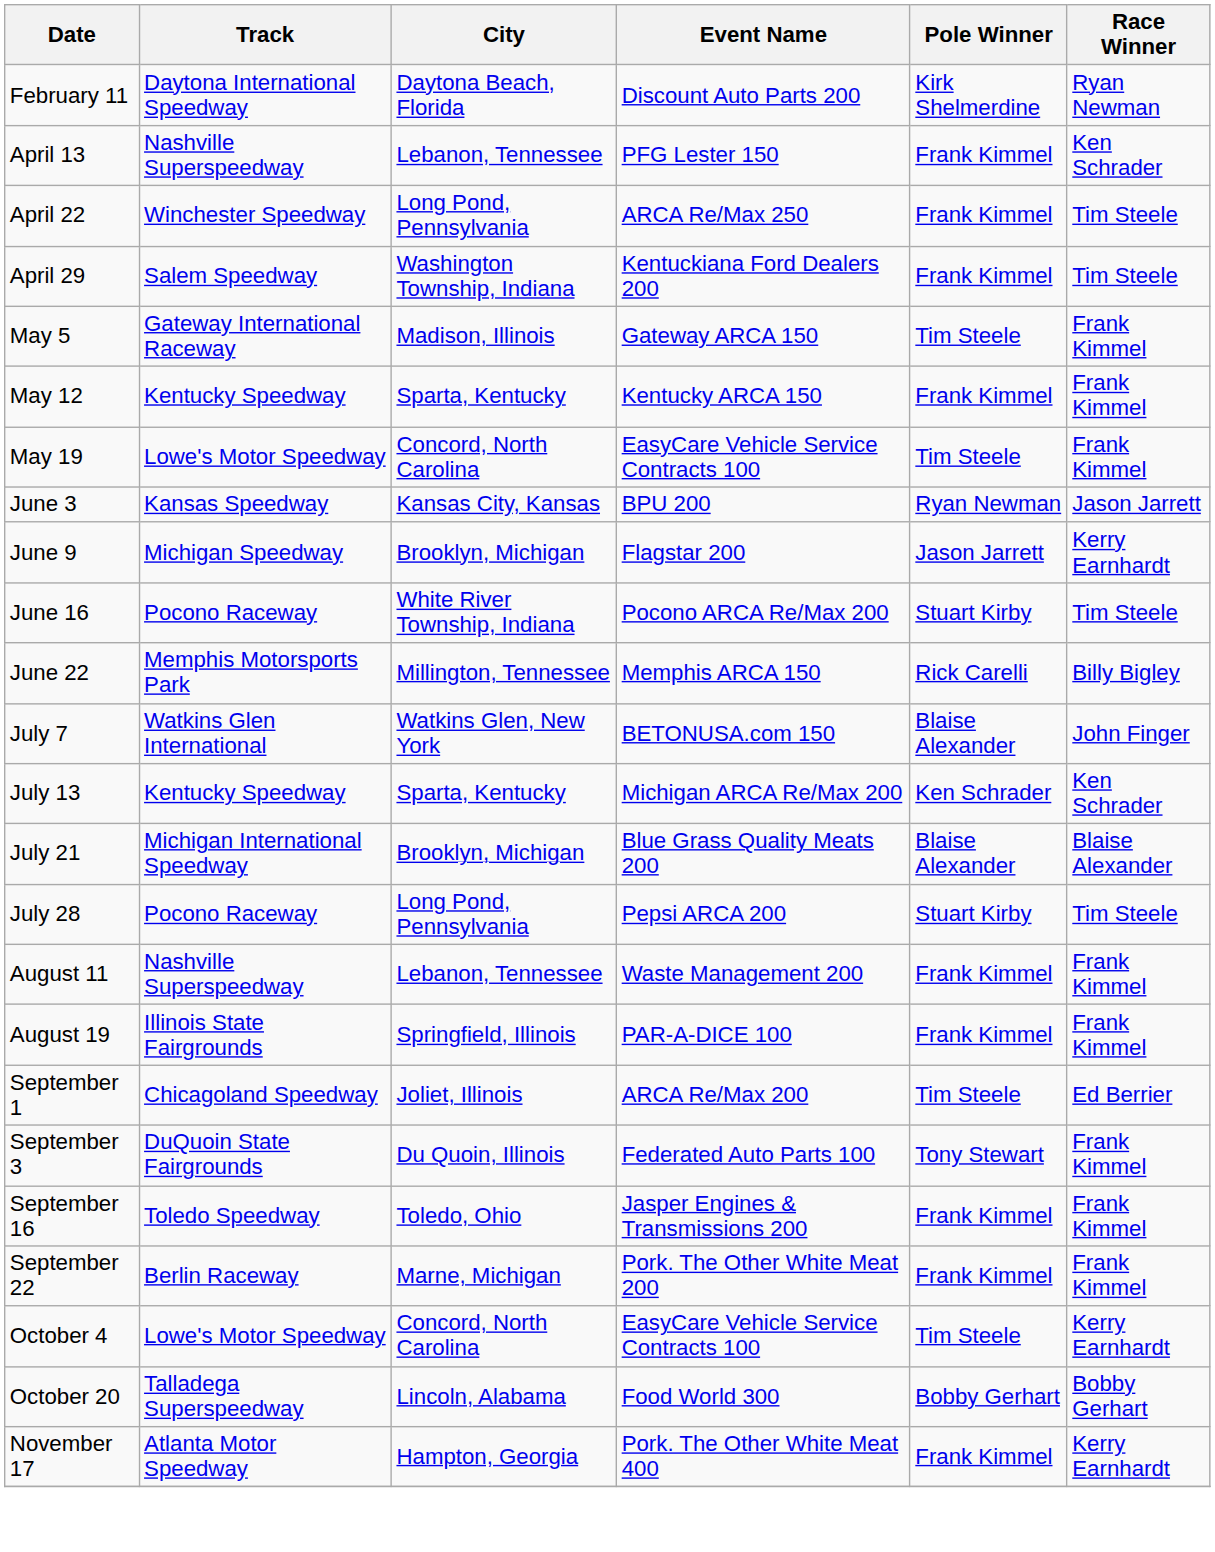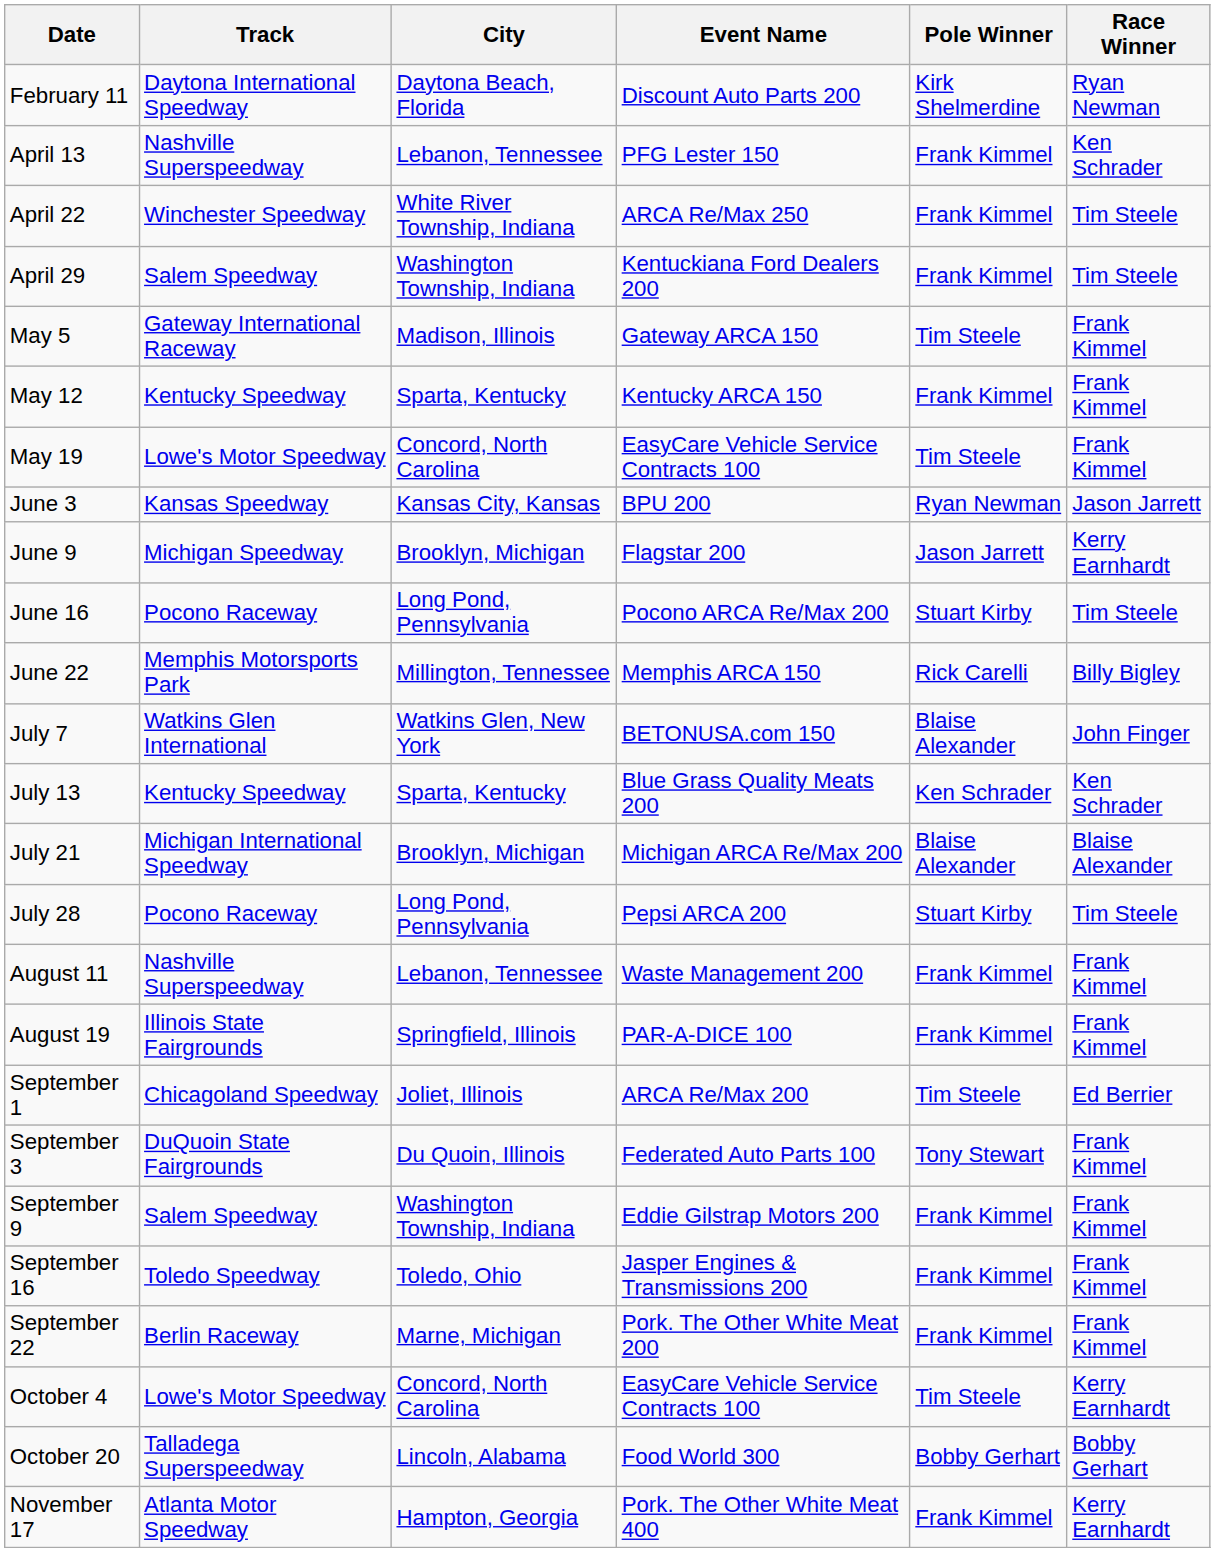 <table class="wikitable">
 <tr>
 <th>Date</th>
 <th>Track</th>
 <th>City</th>
 <th>Event Name</th>
 <th>Pole Winner</th>
 <th>Race Winner</th>
 </tr>
 <tr>
 <td>February 11</td>
 <td><a href='#'>Daytona International Speedway</a></td>
 <td><a href='#'>Daytona Beach, Florida</a></td>
 <td><a href='#'>Discount Auto Parts 200</a></td>
 <td><a href='#'>Kirk Shelmerdine</a></td>
 <td><a href='#'>Ryan Newman</a></td>
 </tr>
 <tr>
 <td>April 13</td>
 <td><a href='#'>Nashville Superspeedway</a></td>
 <td><a href='#'>Lebanon, Tennessee</a></td>
 <td><a href='#'>PFG Lester 150</a></td>
 <td><a href='#'>Frank Kimmel</a></td>
 <td><a href='#'>Ken Schrader</a></td>
 </tr>
 <tr>
 <td>April 22</td>
 <td><a href='#'>Winchester Speedway</a></td>
-<td><a href='#'>Long Pond, Pennsylvania</a></td>
+<td><a href='#'>White River Township, Indiana</a></td>
 <td><a href='#'>ARCA Re/Max 250</a></td>
 <td><a href='#'>Frank Kimmel</a></td>
 <td><a href='#'>Tim Steele</a></td>
 </tr>
 <tr>
 <td>April 29</td>
 <td><a href='#'>Salem Speedway</a></td>
 <td><a href='#'>Washington Township, Indiana</a></td>
 <td><a href='#'>Kentuckiana Ford Dealers 200</a></td>
 <td><a href='#'>Frank Kimmel</a></td>
 <td><a href='#'>Tim Steele</a></td>
 </tr>
 <tr>
 <td>May 5</td>
 <td><a href='#'>Gateway International Raceway</a></td>
 <td><a href='#'>Madison, Illinois</a></td>
 <td><a href='#'>Gateway ARCA 150</a></td>
 <td><a href='#'>Tim Steele</a></td>
 <td><a href='#'>Frank Kimmel</a></td>
 </tr>
 <tr>
 <td>May 12</td>
 <td><a href='#'>Kentucky Speedway</a></td>
 <td><a href='#'>Sparta, Kentucky</a></td>
 <td><a href='#'>Kentucky ARCA 150</a></td>
 <td><a href='#'>Frank Kimmel</a></td>
 <td><a href='#'>Frank Kimmel</a></td>
 </tr>
 <tr>
 <td>May 19</td>
 <td><a href='#'>Lowe's Motor Speedway</a></td>
 <td><a href='#'>Concord, North Carolina</a></td>
 <td><a href='#'>EasyCare Vehicle Service Contracts 100</a></td>
 <td><a href='#'>Tim Steele</a></td>
 <td><a href='#'>Frank Kimmel</a></td>
 </tr>
 <tr>
 <td>June 3</td>
 <td><a href='#'>Kansas Speedway</a></td>
 <td><a href='#'>Kansas City, Kansas</a></td>
 <td><a href='#'>BPU 200</a></td>
 <td><a href='#'>Ryan Newman</a></td>
 <td><a href='#'>Jason Jarrett</a></td>
 </tr>
 <tr>
 <td>June 9</td>
 <td><a href='#'>Michigan Speedway</a></td>
 <td><a href='#'>Brooklyn, Michigan</a></td>
 <td><a href='#'>Flagstar 200</a></td>
 <td><a href='#'>Jason Jarrett</a></td>
 <td><a href='#'>Kerry Earnhardt</a></td>
 </tr>
 <tr>
 <td>June 16</td>
 <td><a href='#'>Pocono Raceway</a></td>
-<td><a href='#'>White River Township, Indiana</a></td>
+<td><a href='#'>Long Pond, Pennsylvania</a></td>
 <td><a href='#'>Pocono ARCA Re/Max 200</a></td>
 <td><a href='#'>Stuart Kirby</a></td>
 <td><a href='#'>Tim Steele</a></td>
 </tr>
 <tr>
 <td>June 22</td>
 <td><a href='#'>Memphis Motorsports Park</a></td>
 <td><a href='#'>Millington, Tennessee</a></td>
 <td><a href='#'>Memphis ARCA 150</a></td>
 <td><a href='#'>Rick Carelli</a></td>
 <td><a href='#'>Billy Bigley</a></td>
 </tr>
 <tr>
 <td>July 7</td>
 <td><a href='#'>Watkins Glen International</a></td>
 <td><a href='#'>Watkins Glen, New York</a></td>
 <td><a href='#'>BETONUSA.com 150</a></td>
 <td><a href='#'>Blaise Alexander</a></td>
 <td><a href='#'>John Finger</a></td>
 </tr>
 <tr>
 <td>July 13</td>
 <td><a href='#'>Kentucky Speedway</a></td>
 <td><a href='#'>Sparta, Kentucky</a></td>
-<td><a href='#'>Michigan ARCA Re/Max 200</a></td>
+<td><a href='#'>Blue Grass Quality Meats 200</a></td>
 <td><a href='#'>Ken Schrader</a></td>
 <td><a href='#'>Ken Schrader</a></td>
 </tr>
 <tr>
 <td>July 21</td>
 <td><a href='#'>Michigan International Speedway</a></td>
 <td><a href='#'>Brooklyn, Michigan</a></td>
-<td><a href='#'>Blue Grass Quality Meats 200</a></td>
+<td><a href='#'>Michigan ARCA Re/Max 200</a></td>
 <td><a href='#'>Blaise Alexander</a></td>
 <td><a href='#'>Blaise Alexander</a></td>
 </tr>
 <tr>
 <td>July 28</td>
 <td><a href='#'>Pocono Raceway</a></td>
 <td><a href='#'>Long Pond, Pennsylvania</a></td>
 <td><a href='#'>Pepsi ARCA 200</a></td>
 <td><a href='#'>Stuart Kirby</a></td>
 <td><a href='#'>Tim Steele</a></td>
 </tr>
 <tr>
 <td>August 11</td>
 <td><a href='#'>Nashville Superspeedway</a></td>
 <td><a href='#'>Lebanon, Tennessee</a></td>
 <td><a href='#'>Waste Management 200</a></td>
 <td><a href='#'>Frank Kimmel</a></td>
 <td><a href='#'>Frank Kimmel</a></td>
 </tr>
 <tr>
 <td>August 19</td>
 <td><a href='#'>Illinois State Fairgrounds</a></td>
 <td><a href='#'>Springfield, Illinois</a></td>
 <td><a href='#'>PAR-A-DICE 100</a></td>
 <td><a href='#'>Frank Kimmel</a></td>
 <td><a href='#'>Frank Kimmel</a></td>
 </tr>
 <tr>
 <td>September 1</td>
 <td><a href='#'>Chicagoland Speedway</a></td>
 <td><a href='#'>Joliet, Illinois</a></td>
 <td><a href='#'>ARCA Re/Max 200</a></td>
 <td><a href='#'>Tim Steele</a></td>
 <td><a href='#'>Ed Berrier</a></td>
 </tr>
 <tr>
 <td>September 3</td>
 <td><a href='#'>DuQuoin State Fairgrounds</a></td>
 <td><a href='#'>Du Quoin, Illinois</a></td>
 <td><a href='#'>Federated Auto Parts 100</a></td>
 <td><a href='#'>Tony Stewart</a></td>
+<td><a href='#'>Frank Kimmel</a></td>
+</tr>
+<tr>
+<td>September 9</td>
+<td><a href='#'>Salem Speedway</a></td>
+<td><a href='#'>Washington Township, Indiana</a></td>
+<td><a href='#'>Eddie Gilstrap Motors 200</a></td>
+<td><a href='#'>Frank Kimmel</a></td>
 <td><a href='#'>Frank Kimmel</a></td>
 </tr>
 <tr>
 <td>September 16</td>
 <td><a href='#'>Toledo Speedway</a></td>
 <td><a href='#'>Toledo, Ohio</a></td>
 <td><a href='#'>Jasper Engines & Transmissions 200</a></td>
 <td><a href='#'>Frank Kimmel</a></td>
 <td><a href='#'>Frank Kimmel</a></td>
 </tr>
 <tr>
 <td>September 22</td>
 <td><a href='#'>Berlin Raceway</a></td>
 <td><a href='#'>Marne, Michigan</a></td>
 <td><a href='#'>Pork. The Other White Meat 200</a></td>
 <td><a href='#'>Frank Kimmel</a></td>
 <td><a href='#'>Frank Kimmel</a></td>
 </tr>
 <tr>
 <td>October 4</td>
 <td><a href='#'>Lowe's Motor Speedway</a></td>
 <td><a href='#'>Concord, North Carolina</a></td>
 <td><a href='#'>EasyCare Vehicle Service Contracts 100</a></td>
 <td><a href='#'>Tim Steele</a></td>
 <td><a href='#'>Kerry Earnhardt</a></td>
 </tr>
 <tr>
 <td>October 20</td>
 <td><a href='#'>Talladega Superspeedway</a></td>
 <td><a href='#'>Lincoln, Alabama</a></td>
 <td><a href='#'>Food World 300</a></td>
 <td><a href='#'>Bobby Gerhart</a></td>
 <td><a href='#'>Bobby Gerhart</a></td>
 </tr>
 <tr>
 <td>November 17</td>
 <td><a href='#'>Atlanta Motor Speedway</a></td>
 <td><a href='#'>Hampton, Georgia</a></td>
 <td><a href='#'>Pork. The Other White Meat 400</a></td>
 <td><a href='#'>Frank Kimmel</a></td>
 <td><a href='#'>Kerry Earnhardt</a></td>
 </tr>
 <tr>
 </tr>
 </table>
